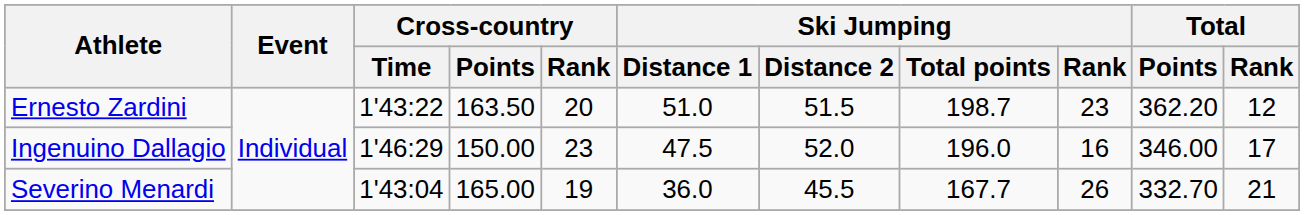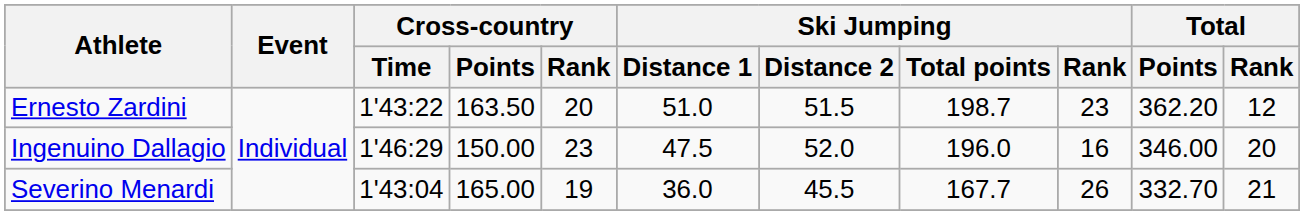 <table class="wikitable" style="font-size:90%">
 <tr>
 <th rowspan="2">Athlete</th>
 <th rowspan="2">Event</th>
 <th colspan="3">Cross-country</th>
 <th colspan="4">Ski Jumping</th>
 <th colspan="2">Total</th>
 </tr>
 <tr>
 <th>Time</th>
 <th>Points</th>
 <th>Rank</th>
 <th>Distance 1</th>
 <th>Distance 2</th>
 <th>Total points</th>
 <th>Rank</th>
 <th>Points</th>
 <th>Rank</th>
 </tr>
 <tr>
 <td><a href='#'>Ernesto Zardini</a></td>
 <td rowspan="3"><a href='#'>Individual</a></td>
 <td align="center">1'43:22</td>
 <td align="center">163.50</td>
 <td align="center">20</td>
 <td align="center">51.0</td>
 <td align="center">51.5</td>
 <td align="center">198.7</td>
 <td align="center">23</td>
 <td align="center">362.20</td>
 <td align="center">12</td>
 </tr>
 <tr>
 <td><a href='#'>Ingenuino Dallagio</a></td>
 <td align="center">1'46:29</td>
 <td align="center">150.00</td>
 <td align="center">23</td>
 <td align="center">47.5</td>
 <td align="center">52.0</td>
 <td align="center">196.0</td>
 <td align="center">16</td>
 <td align="center">346.00</td>
-<td align="center">17</td>
+<td align="center">20</td>
 </tr>
 <tr>
 <td><a href='#'>Severino Menardi</a></td>
 <td align="center">1'43:04</td>
 <td align="center">165.00</td>
 <td align="center">19</td>
 <td align="center">36.0</td>
 <td align="center">45.5</td>
 <td align="center">167.7</td>
 <td align="center">26</td>
 <td align="center">332.70</td>
 <td align="center">21</td>
 </tr>
 </table>
